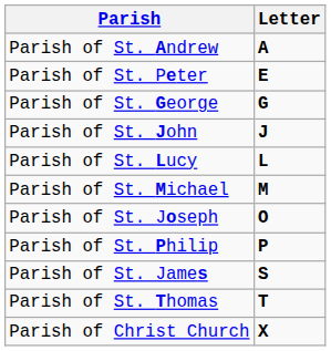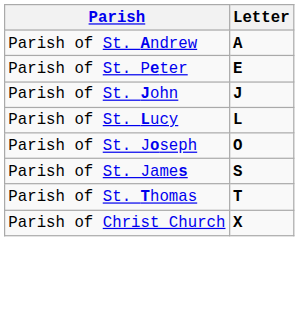 <table class="wikitable">
 <tr>
 <th><a href='#'>Parish</a></th>
 <th>Letter</th>
 </tr>
 <tr>
 <td>Parish of <a href='#'>St. <strong>A</strong>ndrew</a></td>
 <td><strong>A</strong></td>
 </tr>
 <tr>
 <td>Parish of <a href='#'>St. P<strong>e</strong>ter</a></td>
 <td><strong>E</strong></td>
 </tr>
 <tr>
-<td>Parish of <a href='#'>St. <strong>G</strong>eorge</a></td>
-<td><strong>G</strong></td>
-</tr>
-<tr>
 <td>Parish of <a href='#'>St. <strong>J</strong>ohn</a></td>
 <td><strong>J</strong></td>
 </tr>
 <tr>
 <td>Parish of <a href='#'>St. <strong>L</strong>ucy</a></td>
 <td><strong>L</strong></td>
 </tr>
 <tr>
-<td>Parish of <a href='#'>St. <strong>M</strong>ichael</a></td>
-<td><strong>M</strong></td>
-</tr>
-<tr>
 <td>Parish of <a href='#'>St. J<strong>o</strong>seph</a></td>
 <td><strong>O</strong></td>
-</tr>
-<tr>
-<td>Parish of <a href='#'>St. <strong>P</strong>hilip</a></td>
-<td><strong>P</strong></td>
 </tr>
 <tr>
 <td>Parish of <a href='#'>St. Jame<strong>s</strong></a></td>
 <td><strong>S</strong></td>
 </tr>
 <tr>
 <td>Parish of <a href='#'>St. <strong>T</strong>homas</a></td>
 <td><strong>T</strong></td>
 </tr>
 <tr>
 <td>Parish of <a href='#'>Christ Church</a></td>
 <td><strong>X</strong></td>
 </tr>
 </table>
